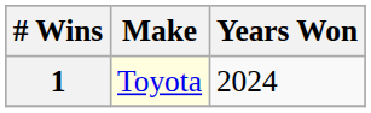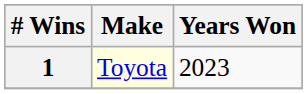 <table class="wikitable" style="font-size: 95%;">
 <tr>
 <th># Wins</th>
 <th>Make</th>
 <th>Years Won</th>
 </tr>
 <tr>
 <th>1</th>
 <td style="background: lightyellow;"><a href='#'>Toyota</a></td>
-<td>2024</td>
+<td>2023</td>
 </tr>
 <tr>
 </tr>
 </table>
